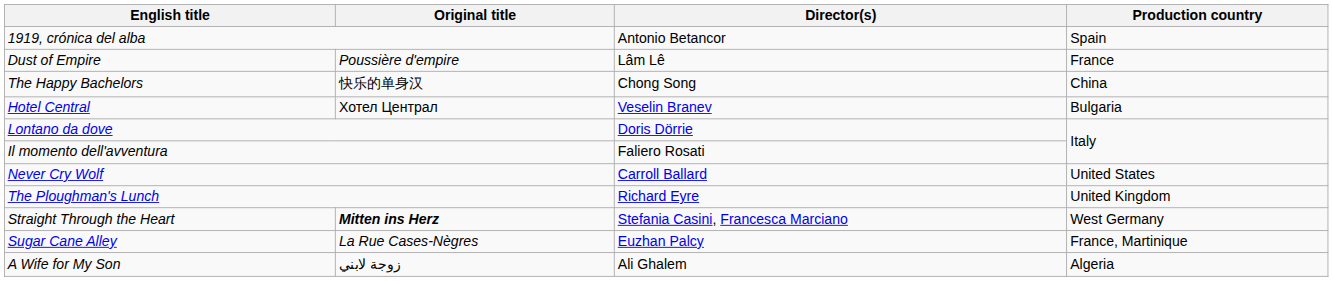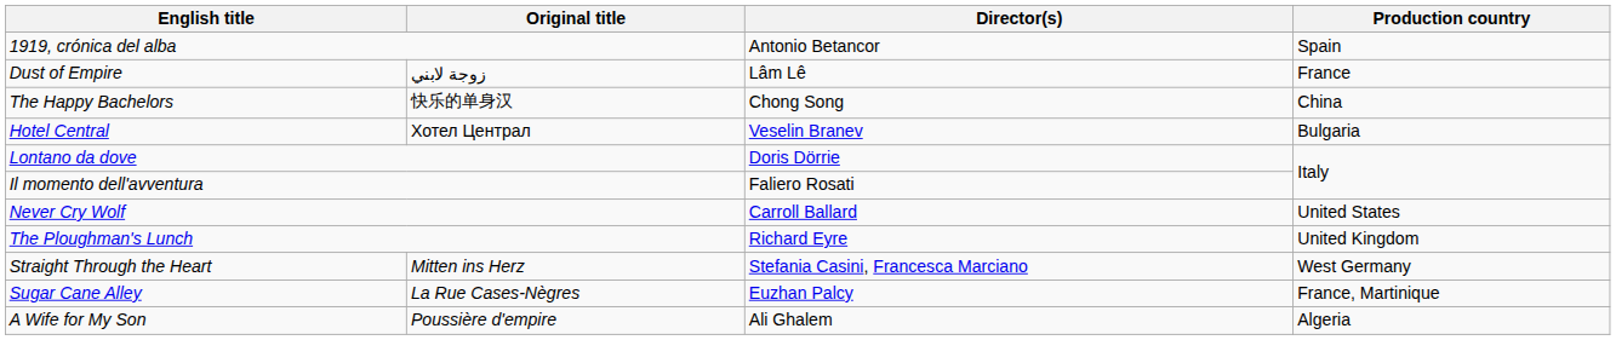 <table class="wikitable" width="95%">
 <tr>
 <th>English title</th>
 <th>Original title</th>
 <th>Director(s)</th>
 <th>Production country</th>
 </tr>
 <tr>
 <td colspan=2><em>1919, crónica del alba</em></td>
 <td>Antonio Betancor</td>
 <td>Spain</td>
 </tr>
 <tr>
 <td><em>Dust of Empire</em></td>
-<td><em>Poussière d'empire</em></td>
+<td>زوجة لابني</td>
 <td>Lâm Lê</td>
 <td>France</td>
 </tr>
 <tr>
 <td><em>The Happy Bachelors</em></td>
 <td>快乐的单身汉</td>
 <td>Chong Song</td>
 <td>China</td>
 </tr>
 <tr>
 <td><em><a href='#'>Hotel Central</a></em></td>
 <td>Хотел Централ</td>
 <td><a href='#'>Veselin Branev</a></td>
 <td>Bulgaria</td>
 </tr>
 <tr>
 <td colspan=2><em><a href='#'>Lontano da dove</a></em></td>
 <td><a href='#'>Doris Dörrie</a></td>
 <td rowspan="2">Italy</td>
 </tr>
 <tr>
 <td colspan=2><em>Il momento dell'avventura</em></td>
 <td>Faliero Rosati</td>
 </tr>
 <tr>
 <td colspan=2><em><a href='#'>Never Cry Wolf</a></em></td>
 <td><a href='#'>Carroll Ballard</a></td>
 <td>United States</td>
 </tr>
 <tr>
 <td colspan=2><em><a href='#'>The Ploughman's Lunch</a></em></td>
 <td><a href='#'>Richard Eyre</a></td>
 <td>United Kingdom</td>
 </tr>
 <tr>
 <td><em>Straight Through the Heart</em></td>
-<td><strong><em>Mitten ins Herz</em></strong></td>
+<td><em>Mitten ins Herz</em></td>
 <td><a href='#'>Stefania Casini</a>, <a href='#'>Francesca Marciano</a></td>
 <td>West Germany</td>
 </tr>
 <tr>
 <td><em><a href='#'>Sugar Cane Alley</a></em></td>
 <td><em>La Rue Cases-Nègres</em></td>
 <td><a href='#'>Euzhan Palcy</a></td>
 <td>France, Martinique</td>
 </tr>
 <tr>
 <td><em>A Wife for My Son</em></td>
-<td>زوجة لابني</td>
+<td><em>Poussière d'empire</em></td>
 <td>Ali Ghalem</td>
 <td>Algeria</td>
 </tr>
 </table>
